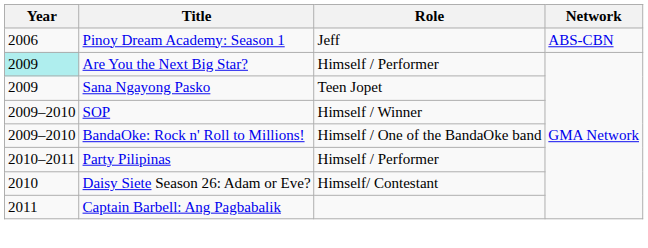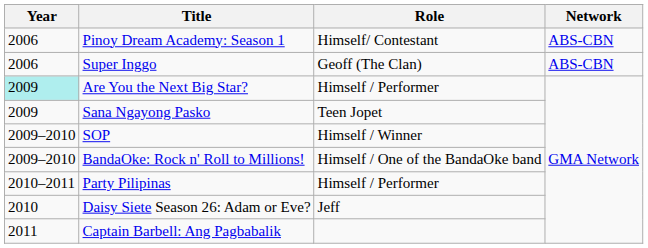 <table class="wikitable">
 <tr>
 <th>Year</th>
 <th>Title</th>
 <th>Role</th>
 <th>Network</th>
 </tr>
 <tr>
 <td>2006</td>
 <td><a href='#'>Pinoy Dream Academy: Season 1</a></td>
-<td>Jeff</td>
+<td>Himself/ Contestant</td>
+<td><a href='#'>ABS-CBN</a></td>
+</tr>
+<tr>
+<td>2006</td>
+<td><a href='#'>Super Inggo</a></td>
+<td>Geoff (The Clan)</td>
 <td><a href='#'>ABS-CBN</a></td>
 </tr>
 <tr>
 <td style="background: paleturquoise;">2009</td>
 <td><a href='#'>Are You the Next Big Star?</a></td>
 <td>Himself / Performer</td>
 <td rowspan="7"><a href='#'>GMA Network</a></td>
 </tr>
 <tr>
 <td>2009</td>
 <td><a href='#'>Sana Ngayong Pasko</a></td>
 <td>Teen Jopet</td>
 </tr>
 <tr>
 <td>2009–2010</td>
 <td><a href='#'>SOP</a></td>
 <td>Himself / Winner</td>
 </tr>
 <tr>
 <td>2009–2010</td>
 <td><a href='#'>BandaOke: Rock n' Roll to Millions!</a></td>
 <td>Himself / One of the BandaOke band</td>
 </tr>
 <tr>
 <td>2010–2011</td>
 <td><a href='#'>Party Pilipinas</a></td>
 <td>Himself / Performer</td>
 </tr>
 <tr>
 <td>2010</td>
 <td><a href='#'>Daisy Siete</a> Season 26: Adam or Eve?</td>
-<td>Himself/ Contestant</td>
+<td>Jeff</td>
 </tr>
 <tr>
 <td>2011</td>
 <td><a href='#'>Captain Barbell: Ang Pagbabalik</a></td>
 <td></td>
 </tr>
 </table>
